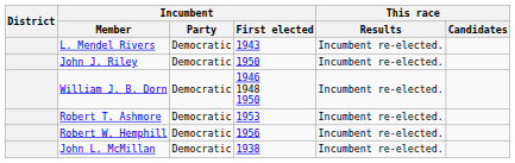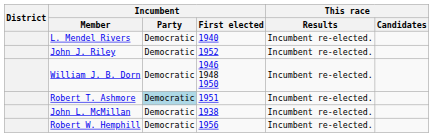 <table class=wikitable>
 <tr>
 <th rowspan=2>District</th>
 <th colspan=3>Incumbent</th>
 <th colspan=2>This race</th>
 </tr>
 <tr>
 <th>Member</th>
 <th>Party</th>
 <th>First elected</th>
 <th>Results</th>
 <th>Candidates</th>
 </tr>
 <tr>
 <th></th>
 <td><a href='#'>L. Mendel Rivers</a></td>
 <td>Democratic</td>
-<td><a href='#'>1943</a></td>
+<td><a href='#'>1940</a></td>
 <td>Incumbent re-elected.</td>
 <td nowrap></td>
 </tr>
 <tr>
 <th></th>
 <td><a href='#'>John J. Riley</a></td>
 <td>Democratic</td>
-<td><a href='#'>1950</a></td>
+<td><a href='#'>1952</a></td>
 <td>Incumbent re-elected.</td>
 <td nowrap></td>
 </tr>
 <tr>
 <th></th>
 <td><a href='#'>William J. B. Dorn</a></td>
 <td>Democratic</td>
 <td><a href='#'>1946</a><br>1948 <br><a href='#'>1950</a></td>
 <td>Incumbent re-elected.</td>
 <td nowrap></td>
 </tr>
 <tr>
 <th></th>
 <td><a href='#'>Robert T. Ashmore</a></td>
+<td style="background: lightblue;">Democratic</td>
+<td><a href='#'>1951 </a></td>
+<td>Incumbent re-elected.</td>
+<td nowrap></td>
+</tr>
+<tr>
+<th></th>
+<td><a href='#'>John L. McMillan</a></td>
 <td>Democratic</td>
-<td><a href='#'>1953 </a></td>
+<td><a href='#'>1938</a></td>
 <td>Incumbent re-elected.</td>
 <td nowrap></td>
 </tr>
 <tr>
 <th></th>
 <td><a href='#'>Robert W. Hemphill</a></td>
 <td>Democratic</td>
 <td><a href='#'>1956</a></td>
 <td>Incumbent re-elected.</td>
 <td nowrap></td>
 </tr>
-<tr>
-<th></th>
-<td><a href='#'>John L. McMillan</a></td>
-<td>Democratic</td>
-<td><a href='#'>1938</a></td>
-<td>Incumbent re-elected.</td>
-<td nowrap></td>
-</tr>
 </table>
